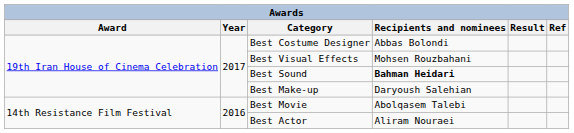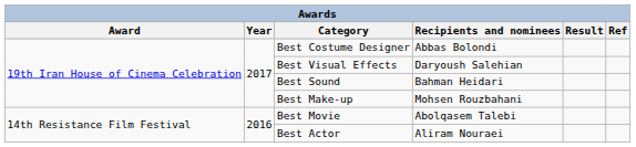 <table class="wikitable">
 <tr>
 <th colspan="6" style="background: LightSteelBlue;">Awards</th>
 </tr>
 <tr style="background:#ccc; text-align:center;">
 <th>Award</th>
 <th>Year</th>
 <th>Category</th>
 <th>Recipients and nominees</th>
 <th>Result</th>
 <th>Ref</th>
 </tr>
 <tr>
 <td rowspan=4><a href='#'>19th Iran House of Cinema Celebration</a></td>
 <td rowspan=4>2017</td>
 <td>Best Costume Designer</td>
 <td>Abbas Bolondi</td>
 <td></td>
 <td></td>
 </tr>
 <tr>
 <td>Best Visual Effects</td>
-<td>Mohsen Rouzbahani</td>
+<td>Daryoush Salehian</td>
 <td></td>
 <td></td>
 </tr>
 <tr>
 <td>Best Sound</td>
-<td><strong>Bahman Heidari</strong></td>
+<td>Bahman Heidari</td>
 <td></td>
 <td></td>
 </tr>
 <tr>
 <td>Best Make-up</td>
-<td>Daryoush Salehian</td>
+<td>Mohsen Rouzbahani</td>
 <td></td>
 <td></td>
 </tr>
 <tr>
 <td rowspan=2>14th Resistance Film Festival</td>
 <td rowspan=2>2016</td>
 <td>Best Movie</td>
 <td>Abolqasem Talebi</td>
 <td></td>
 <td></td>
 </tr>
 <tr>
 <td>Best Actor</td>
 <td>Aliram Nouraei</td>
 <td></td>
 <td></td>
 </tr>
 </table>
